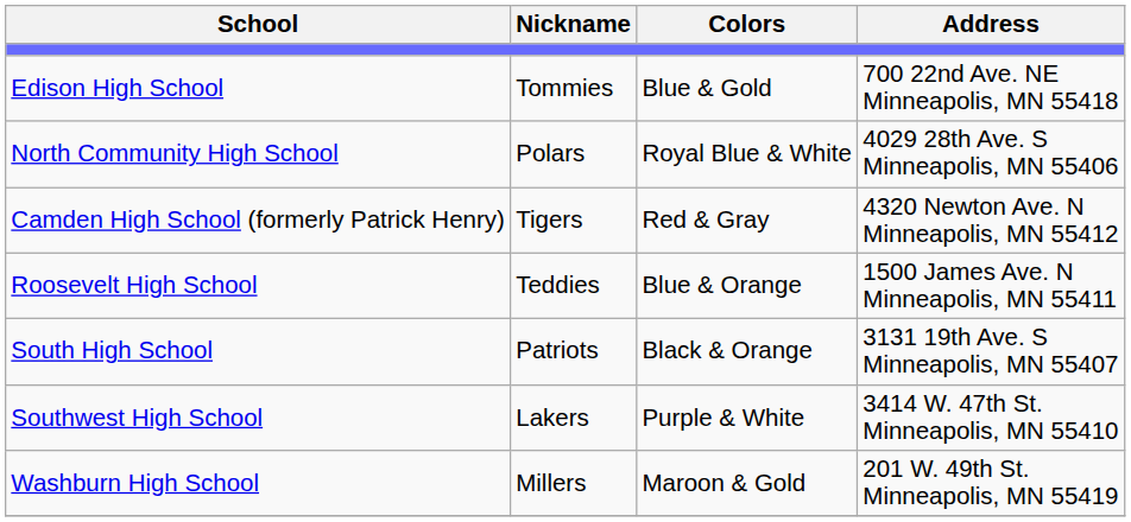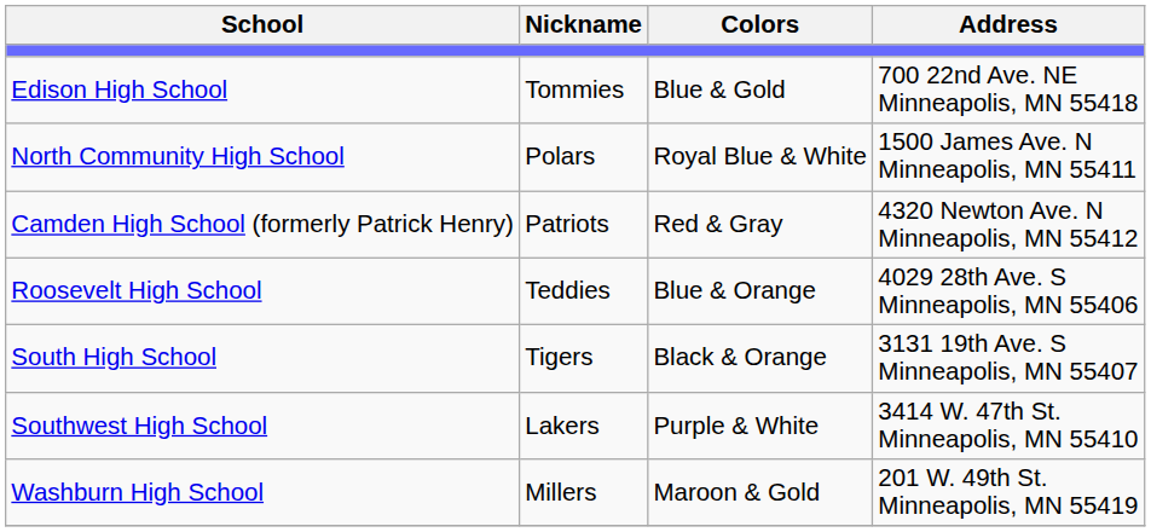 <table class="wikitable sortable">
 <tr>
 <th>School</th>
 <th>Nickname</th>
 <th>Colors</th>
 <th>Address</th>
 </tr>
 <tr>
 <th colspan="7" style="background:#676AFE;"></th>
 </tr>
 <tr>
 <td><a href='#'>Edison High School</a></td>
 <td>Tommies</td>
 <td>Blue & Gold<br>  </td>
 <td>700 22nd Ave. NE<br>Minneapolis, MN 55418</td>
 </tr>
 <tr>
 <td><a href='#'>North Community High School</a></td>
 <td>Polars</td>
 <td>Royal Blue & White<br> </td>
-<td>4029 28th Ave. S<br>Minneapolis, MN 55406</td>
+<td>1500 James Ave. N<br>Minneapolis, MN 55411</td>
 </tr>
 <tr>
 <td><a href='#'>Camden High School</a> (formerly Patrick Henry)</td>
-<td>Tigers</td>
+<td>Patriots</td>
 <td>Red & Gray<br> </td>
 <td>4320 Newton Ave. N<br>Minneapolis, MN 55412</td>
 </tr>
 <tr>
 <td><a href='#'>Roosevelt High School</a></td>
 <td>Teddies</td>
 <td>Blue & Orange<br> </td>
-<td>1500 James Ave. N<br>Minneapolis, MN 55411</td>
+<td>4029 28th Ave. S<br>Minneapolis, MN 55406</td>
 </tr>
 <tr>
 <td><a href='#'>South High School</a></td>
-<td>Patriots</td>
+<td>Tigers</td>
 <td>Black & Orange<br> </td>
 <td>3131 19th Ave. S<br>Minneapolis, MN 55407</td>
 </tr>
 <tr>
 <td><a href='#'>Southwest High School</a></td>
 <td>Lakers</td>
 <td>Purple & White<br> </td>
 <td>3414 W. 47th St.<br>Minneapolis, MN 55410</td>
 </tr>
 <tr>
 <td><a href='#'>Washburn High School</a></td>
 <td>Millers</td>
 <td>Maroon & Gold<br> </td>
 <td>201 W. 49th St.<br>Minneapolis, MN 55419</td>
 </tr>
 <tr>
 </tr>
 </table>
